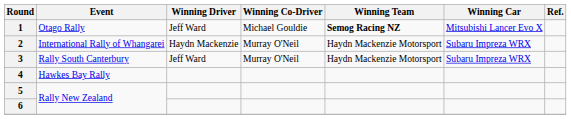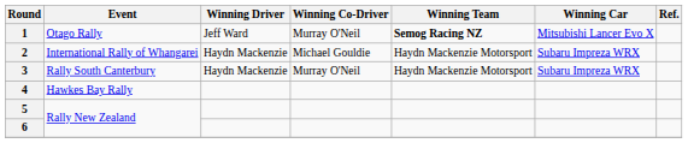 <table class="wikitable" style=font-size:85%;>
 <tr>
 <th>Round</th>
 <th>Event</th>
 <th>Winning Driver</th>
 <th>Winning Co-Driver</th>
 <th>Winning Team</th>
 <th>Winning Car</th>
 <th>Ref.</th>
 </tr>
 <tr>
 <th>1</th>
 <td> <a href='#'>Otago Rally</a></td>
 <td> Jeff Ward</td>
-<td> Michael Gouldie</td>
+<td> Murray O'Neil</td>
 <td><strong> Semog Racing NZ</strong></td>
 <td> <a href='#'>Mitsubishi Lancer Evo X</a></td>
 <td></td>
 </tr>
 <tr>
 <th>2</th>
 <td> <a href='#'>International Rally of Whangarei</a></td>
 <td> Haydn Mackenzie</td>
-<td> Murray O'Neil</td>
+<td> Michael Gouldie</td>
 <td> Haydn Mackenzie Motorsport</td>
 <td> <a href='#'>Subaru Impreza WRX</a></td>
 <td></td>
 </tr>
 <tr>
 <th>3</th>
 <td> <a href='#'>Rally South Canterbury</a></td>
-<td> Jeff Ward</td>
+<td> Haydn Mackenzie</td>
 <td> Murray O'Neil</td>
 <td> Haydn Mackenzie Motorsport</td>
 <td> <a href='#'>Subaru Impreza WRX</a></td>
 <td></td>
 </tr>
 <tr>
 <th>4</th>
 <td> <a href='#'>Hawkes Bay Rally</a></td>
 <td></td>
 <td></td>
 <td></td>
 <td></td>
 <td></td>
 </tr>
 <tr>
 <th>5</th>
 <td rowspan=2> <a href='#'>Rally New Zealand</a></td>
 <td></td>
 <td></td>
 <td></td>
 <td></td>
 <td></td>
 </tr>
 <tr>
 <th>6</th>
 <td></td>
 <td></td>
 <td></td>
 <td></td>
 <td></td>
 </tr>
 <tr>
 </tr>
 </table>
